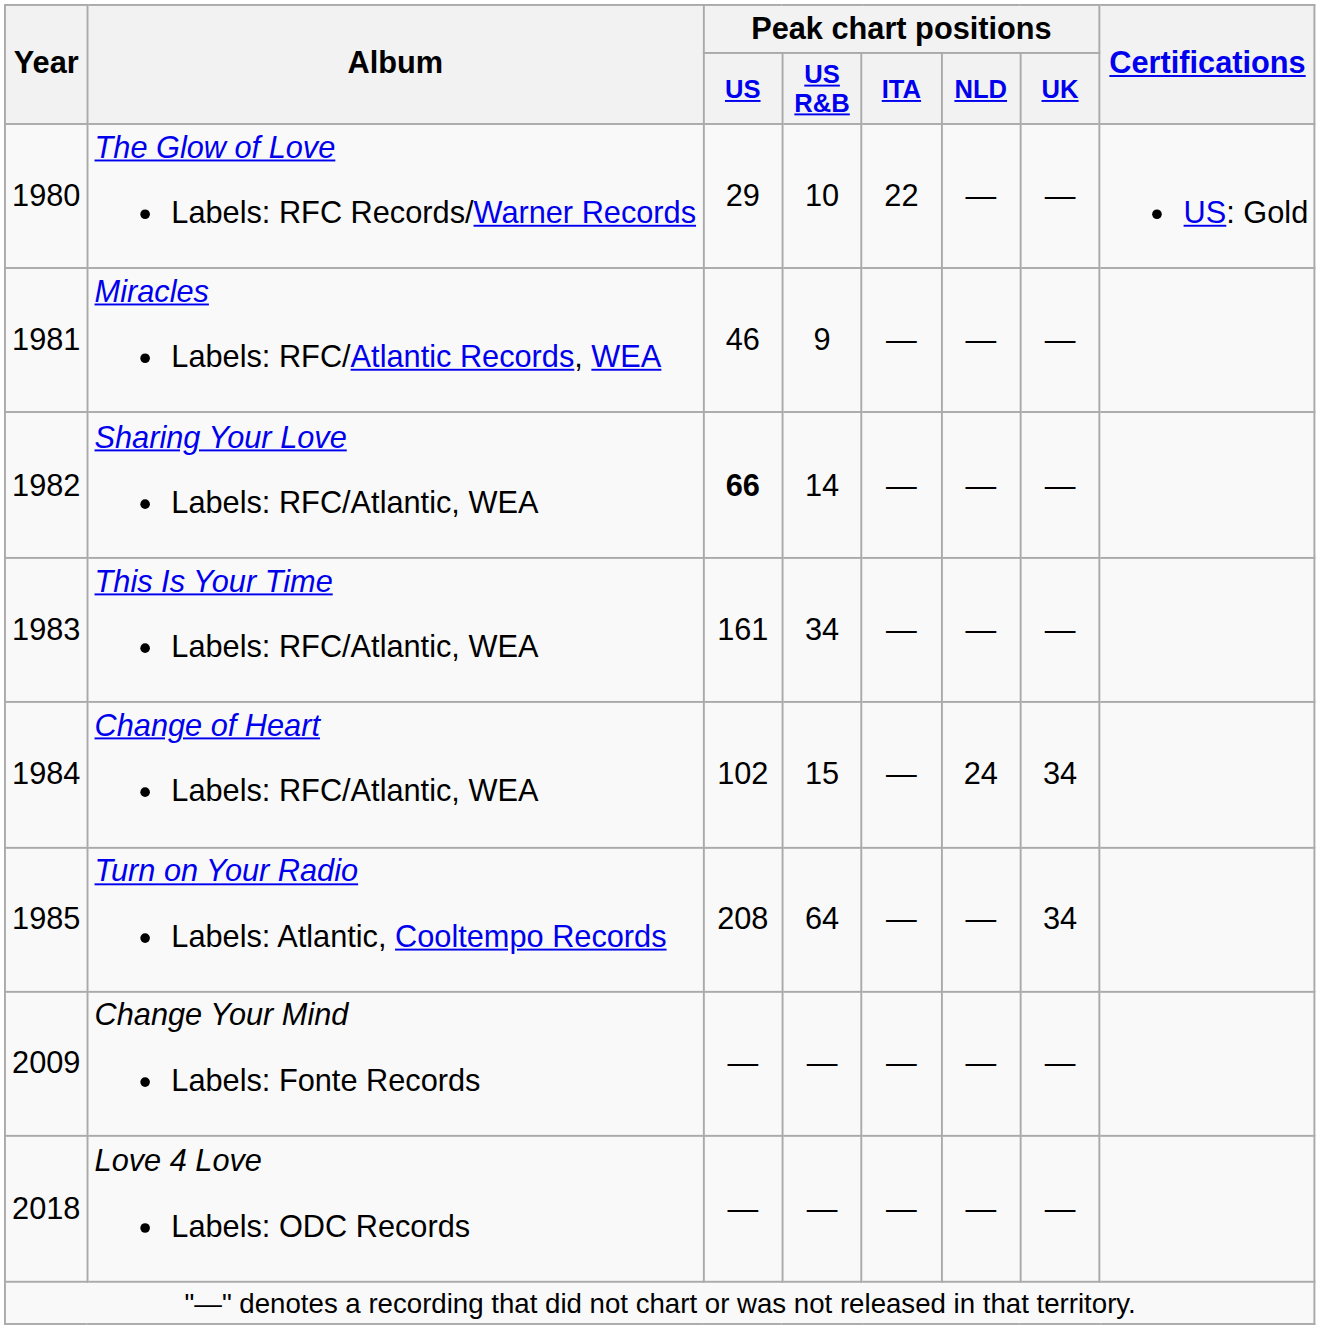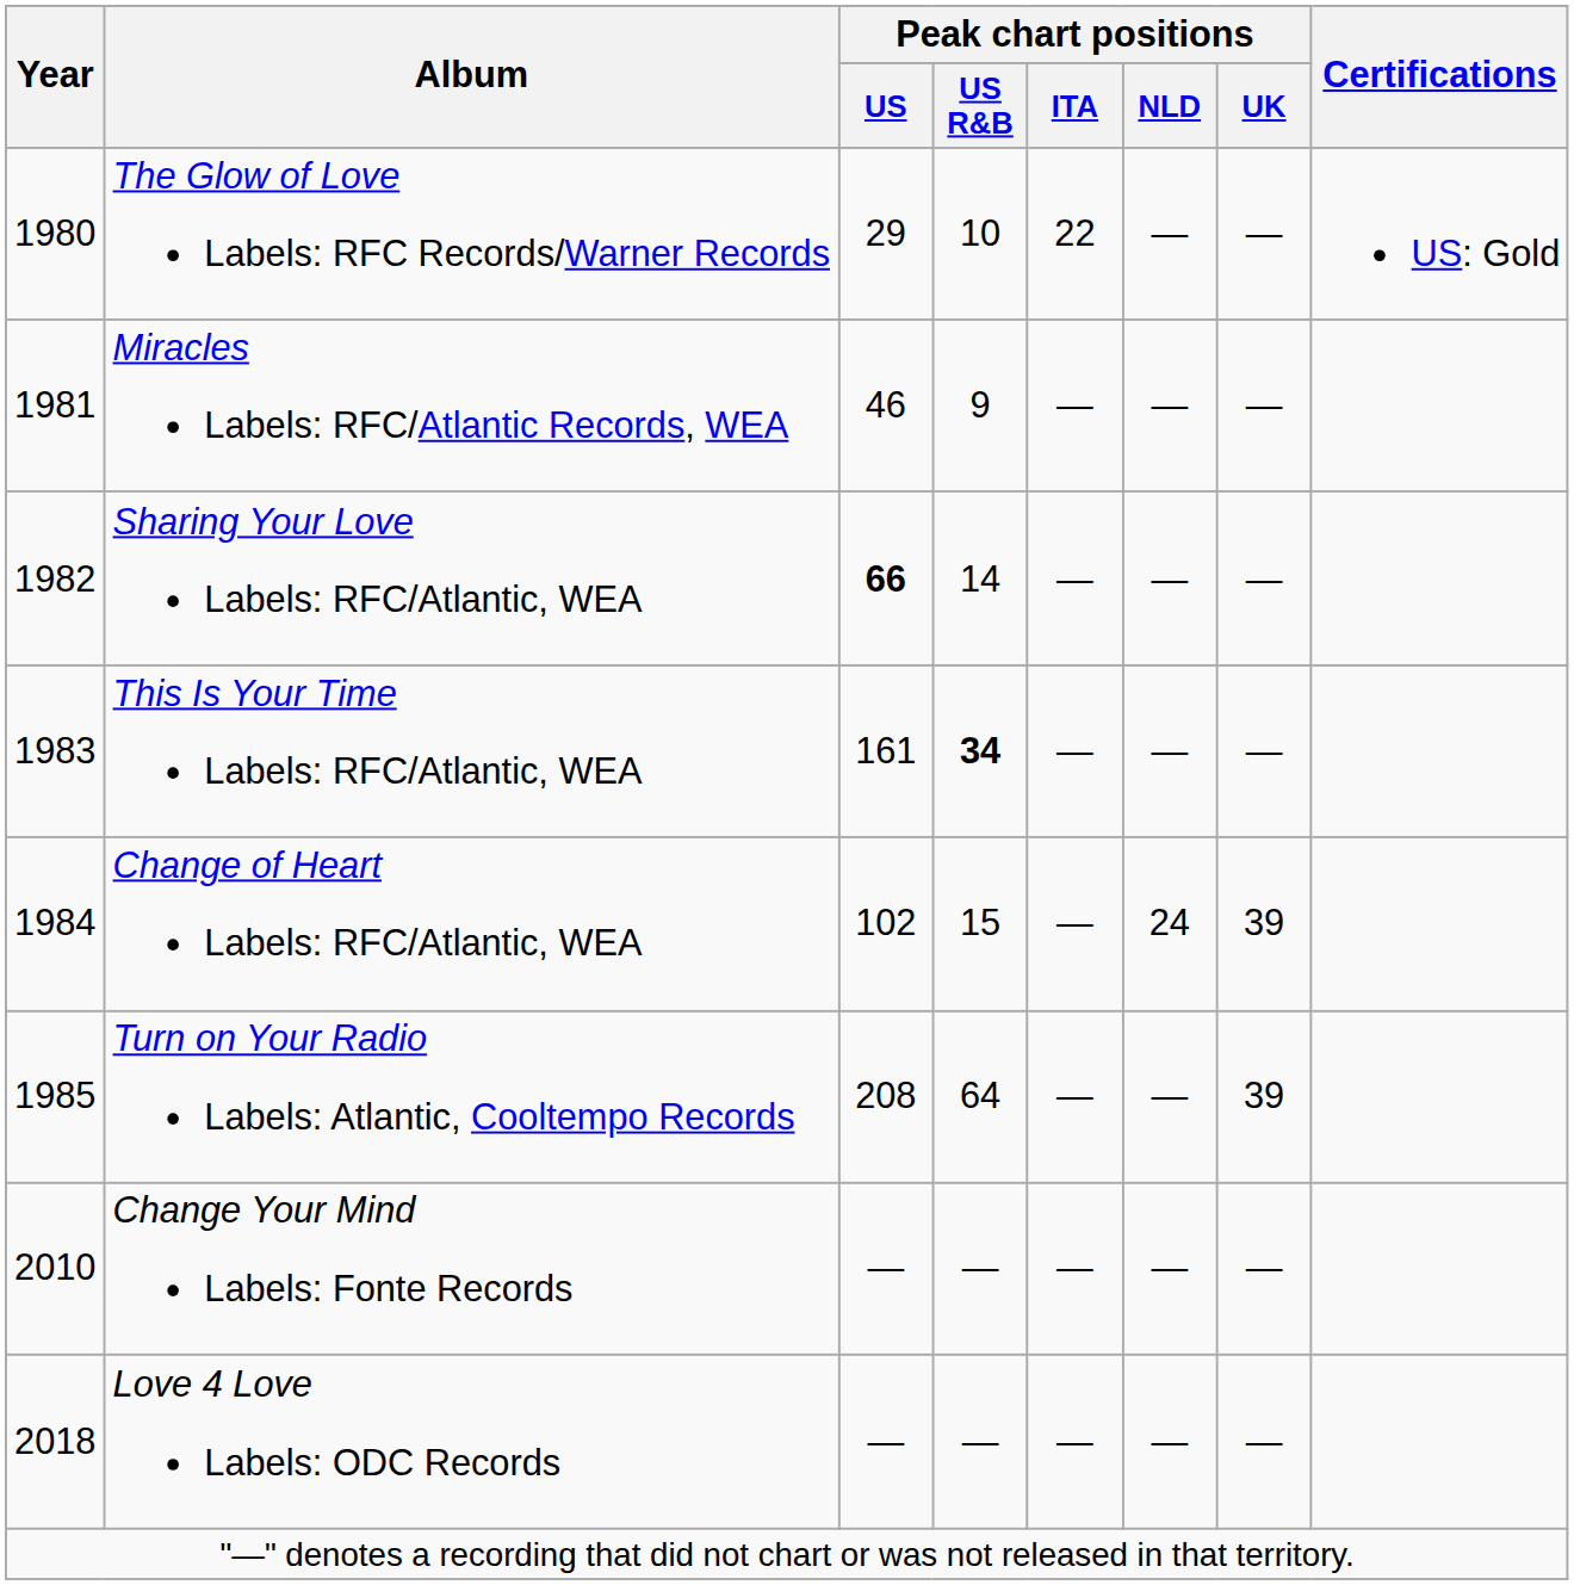 <table class="wikitable" style="text-align:center;">
 <tr>
 <th rowspan="2">Year</th>
 <th rowspan="2">Album</th>
 <th colspan="5">Peak chart positions</th>
 <th rowspan="2"><a href='#'>Certifications</a></th>
 </tr>
 <tr style="font-size:smaller;">
 <th width="35"><a href='#'>US</a><br></th>
 <th width="35"><a href='#'>US<br>R&B</a><br></th>
 <th width="35"><a href='#'>ITA</a><br></th>
 <th width="35"><a href='#'>NLD</a><br></th>
 <th width="35"><a href='#'>UK</a><br></th>
 </tr>
 <tr>
 <td>1980</td>
 <td style="text-align:left;"><em><a href='#'>The Glow of Love</a></em><br><ul><li>Labels: RFC Records/<a href='#'>Warner Records</a></li></ul></td>
 <td>29</td>
 <td>10</td>
 <td>22</td>
 <td>—</td>
 <td>—</td>
 <td><br><ul><li><a href='#'>US</a>: Gold </li></ul></td>
 </tr>
 <tr>
 <td>1981</td>
 <td style="text-align:left;"><em><a href='#'>Miracles</a></em><br><ul><li>Labels: RFC/<a href='#'>Atlantic Records</a>, <a href='#'>WEA</a></li></ul></td>
 <td>46</td>
 <td>9</td>
 <td>—</td>
 <td>—</td>
 <td>—</td>
 <td></td>
 </tr>
 <tr>
 <td>1982</td>
 <td style="text-align:left;"><em><a href='#'>Sharing Your Love</a></em><br><ul><li>Labels: RFC/Atlantic, WEA</li></ul></td>
 <td><strong>66</strong></td>
 <td>14</td>
 <td>—</td>
 <td>—</td>
 <td>—</td>
 <td></td>
 </tr>
 <tr>
 <td>1983</td>
 <td style="text-align:left;"><em><a href='#'>This Is Your Time</a></em><br><ul><li>Labels: RFC/Atlantic, WEA</li></ul></td>
 <td>161</td>
-<td>34</td>
+<td><strong>34</strong></td>
 <td>—</td>
 <td>—</td>
 <td>—</td>
 <td></td>
 </tr>
 <tr>
 <td>1984</td>
 <td style="text-align:left;"><em><a href='#'>Change of Heart</a></em><br><ul><li>Labels: RFC/Atlantic, WEA</li></ul></td>
 <td>102</td>
 <td>15</td>
 <td>—</td>
 <td>24</td>
-<td>34</td>
+<td>39</td>
 <td></td>
 </tr>
 <tr>
 <td>1985</td>
 <td style="text-align:left;"><em><a href='#'>Turn on Your Radio</a></em><br><ul><li>Labels: Atlantic, <a href='#'>Cooltempo Records</a></li></ul></td>
 <td>208</td>
 <td>64</td>
 <td>—</td>
 <td>—</td>
-<td>34</td>
+<td>39</td>
 <td></td>
 </tr>
 <tr>
-<td>2009</td>
+<td>2010</td>
 <td style="text-align:left;"><em>Change Your Mind</em><br><ul><li>Labels: Fonte Records</li></ul></td>
 <td>—</td>
 <td>—</td>
 <td>—</td>
 <td>—</td>
 <td>—</td>
 <td></td>
 </tr>
 <tr>
 <td>2018</td>
 <td style="text-align:left;"><em>Love 4 Love</em><br><ul><li>Labels: ODC Records</li></ul></td>
 <td>—</td>
 <td>—</td>
 <td>—</td>
 <td>—</td>
 <td>—</td>
 <td></td>
 </tr>
 <tr>
 <td colspan="15" style="font-size:90%">"—" denotes a recording that did not chart or was not released in that territory.</td>
 </tr>
 </table>
